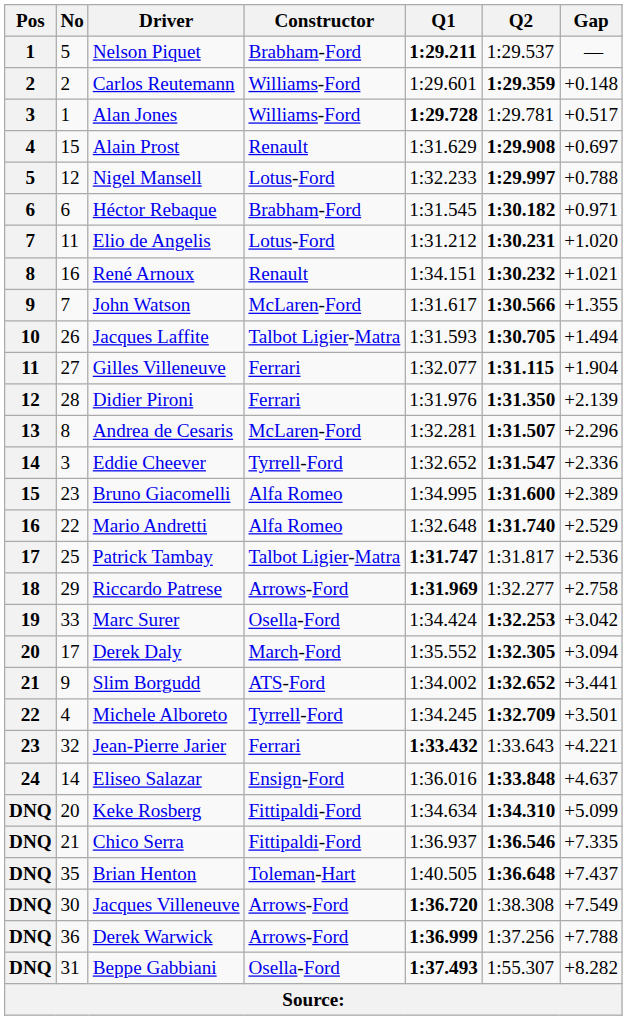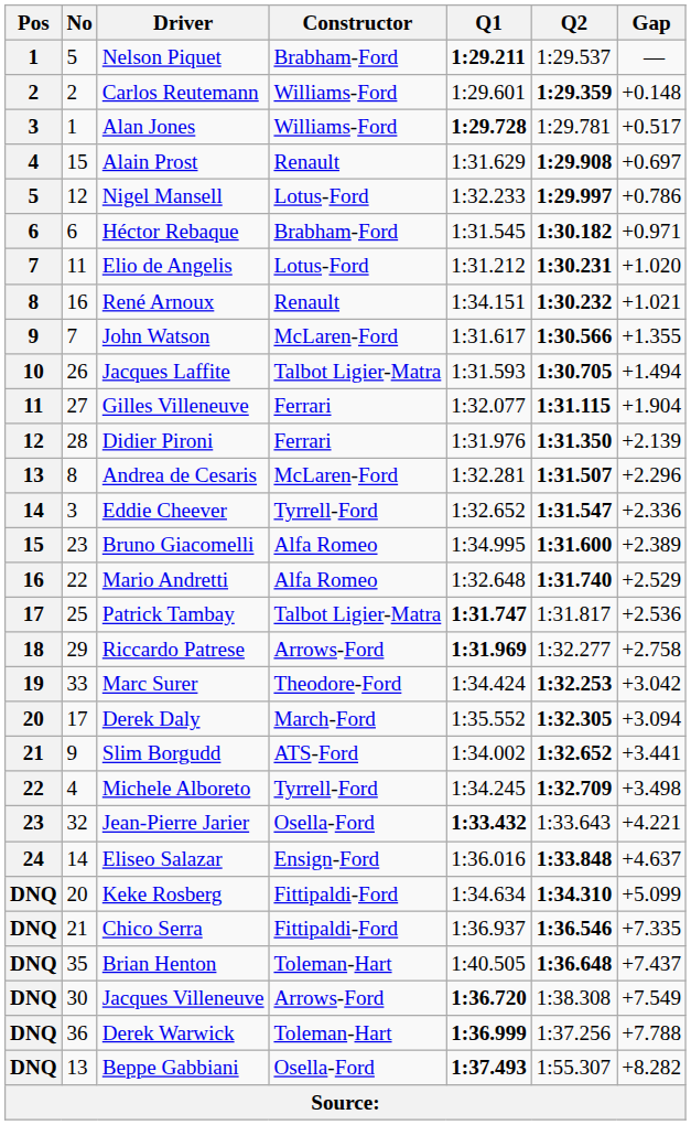 <table class="wikitable sortable" style="font-size: 95%;">
 <tr>
 <th>Pos</th>
 <th>No</th>
 <th>Driver</th>
 <th>Constructor</th>
 <th>Q1</th>
 <th>Q2</th>
 <th>Gap</th>
 </tr>
 <tr>
 <th>1</th>
 <td>5</td>
 <td> <a href='#'>Nelson Piquet</a></td>
 <td><a href='#'>Brabham</a>-<a href='#'>Ford</a></td>
 <td><strong>1:29.211</strong></td>
 <td>1:29.537</td>
 <td style="text-align: center"> —</td>
 </tr>
 <tr>
 <th>2</th>
 <td>2</td>
 <td> <a href='#'>Carlos Reutemann</a></td>
 <td><a href='#'>Williams</a>-<a href='#'>Ford</a></td>
 <td>1:29.601</td>
 <td><strong>1:29.359</strong></td>
 <td>+0.148</td>
 </tr>
 <tr>
 <th>3</th>
 <td>1</td>
 <td> <a href='#'>Alan Jones</a></td>
 <td><a href='#'>Williams</a>-<a href='#'>Ford</a></td>
 <td><strong>1:29.728</strong></td>
 <td>1:29.781</td>
 <td>+0.517</td>
 </tr>
 <tr>
 <th>4</th>
 <td>15</td>
 <td> <a href='#'>Alain Prost</a></td>
 <td><a href='#'>Renault</a></td>
 <td>1:31.629</td>
 <td><strong>1:29.908</strong></td>
 <td>+0.697</td>
 </tr>
 <tr>
 <th>5</th>
 <td>12</td>
 <td> <a href='#'>Nigel Mansell</a></td>
 <td><a href='#'>Lotus</a>-<a href='#'>Ford</a></td>
 <td>1:32.233</td>
 <td><strong>1:29.997</strong></td>
-<td>+0.788</td>
+<td>+0.786</td>
 </tr>
 <tr>
 <th>6</th>
 <td>6</td>
 <td> <a href='#'>Héctor Rebaque</a></td>
 <td><a href='#'>Brabham</a>-<a href='#'>Ford</a></td>
 <td>1:31.545</td>
 <td><strong>1:30.182</strong></td>
 <td>+0.971</td>
 </tr>
 <tr>
 <th>7</th>
 <td>11</td>
 <td> <a href='#'>Elio de Angelis</a></td>
 <td><a href='#'>Lotus</a>-<a href='#'>Ford</a></td>
 <td>1:31.212</td>
 <td><strong>1:30.231</strong></td>
 <td>+1.020</td>
 </tr>
 <tr>
 <th>8</th>
 <td>16</td>
 <td> <a href='#'>René Arnoux</a></td>
 <td><a href='#'>Renault</a></td>
 <td>1:34.151</td>
 <td><strong>1:30.232</strong></td>
 <td>+1.021</td>
 </tr>
 <tr>
 <th>9</th>
 <td>7</td>
 <td> <a href='#'>John Watson</a></td>
 <td><a href='#'>McLaren</a>-<a href='#'>Ford</a></td>
 <td>1:31.617</td>
 <td><strong>1:30.566</strong></td>
 <td>+1.355</td>
 </tr>
 <tr>
 <th>10</th>
 <td>26</td>
 <td> <a href='#'>Jacques Laffite</a></td>
 <td><a href='#'>Talbot Ligier</a>-<a href='#'>Matra</a></td>
 <td>1:31.593</td>
 <td><strong>1:30.705</strong></td>
 <td>+1.494</td>
 </tr>
 <tr>
 <th>11</th>
 <td>27</td>
 <td> <a href='#'>Gilles Villeneuve</a></td>
 <td><a href='#'>Ferrari</a></td>
 <td>1:32.077</td>
 <td><strong>1:31.115</strong></td>
 <td>+1.904</td>
 </tr>
 <tr>
 <th>12</th>
 <td>28</td>
 <td> <a href='#'>Didier Pironi</a></td>
 <td><a href='#'>Ferrari</a></td>
 <td>1:31.976</td>
 <td><strong>1:31.350</strong></td>
 <td>+2.139</td>
 </tr>
 <tr>
 <th>13</th>
 <td>8</td>
 <td> <a href='#'>Andrea de Cesaris</a></td>
 <td><a href='#'>McLaren</a>-<a href='#'>Ford</a></td>
 <td>1:32.281</td>
 <td><strong>1:31.507</strong></td>
 <td>+2.296</td>
 </tr>
 <tr>
 <th>14</th>
 <td>3</td>
 <td> <a href='#'>Eddie Cheever</a></td>
 <td><a href='#'>Tyrrell</a>-<a href='#'>Ford</a></td>
 <td>1:32.652</td>
 <td><strong>1:31.547</strong></td>
 <td>+2.336</td>
 </tr>
 <tr>
 <th>15</th>
 <td>23</td>
 <td> <a href='#'>Bruno Giacomelli</a></td>
 <td><a href='#'>Alfa Romeo</a></td>
 <td>1:34.995</td>
 <td><strong>1:31.600</strong></td>
 <td>+2.389</td>
 </tr>
 <tr>
 <th>16</th>
 <td>22</td>
 <td> <a href='#'>Mario Andretti</a></td>
 <td><a href='#'>Alfa Romeo</a></td>
 <td>1:32.648</td>
 <td><strong>1:31.740</strong></td>
 <td>+2.529</td>
 </tr>
 <tr>
 <th>17</th>
 <td>25</td>
 <td> <a href='#'>Patrick Tambay</a></td>
 <td><a href='#'>Talbot Ligier</a>-<a href='#'>Matra</a></td>
 <td><strong>1:31.747</strong></td>
 <td>1:31.817</td>
 <td>+2.536</td>
 </tr>
 <tr>
 <th>18</th>
 <td>29</td>
 <td> <a href='#'>Riccardo Patrese</a></td>
 <td><a href='#'>Arrows</a>-<a href='#'>Ford</a></td>
 <td><strong>1:31.969</strong></td>
 <td>1:32.277</td>
 <td>+2.758</td>
 </tr>
 <tr>
 <th>19</th>
 <td>33</td>
 <td> <a href='#'>Marc Surer</a></td>
-<td><a href='#'>Osella</a>-<a href='#'>Ford</a></td>
+<td><a href='#'>Theodore</a>-<a href='#'>Ford</a></td>
 <td>1:34.424</td>
 <td><strong>1:32.253</strong></td>
 <td>+3.042</td>
 </tr>
 <tr>
 <th>20</th>
 <td>17</td>
 <td> <a href='#'>Derek Daly</a></td>
 <td><a href='#'>March</a>-<a href='#'>Ford</a></td>
 <td>1:35.552</td>
 <td><strong>1:32.305</strong></td>
 <td>+3.094</td>
 </tr>
 <tr>
 <th>21</th>
 <td>9</td>
 <td> <a href='#'>Slim Borgudd</a></td>
 <td><a href='#'>ATS</a>-<a href='#'>Ford</a></td>
 <td>1:34.002</td>
 <td><strong>1:32.652</strong></td>
 <td>+3.441</td>
 </tr>
 <tr>
 <th>22</th>
 <td>4</td>
 <td> <a href='#'>Michele Alboreto</a></td>
 <td><a href='#'>Tyrrell</a>-<a href='#'>Ford</a></td>
 <td>1:34.245</td>
 <td><strong>1:32.709</strong></td>
-<td>+3.501</td>
+<td>+3.498</td>
 </tr>
 <tr>
 <th>23</th>
 <td>32</td>
 <td> <a href='#'>Jean-Pierre Jarier</a></td>
-<td><a href='#'>Ferrari</a></td>
+<td><a href='#'>Osella</a>-<a href='#'>Ford</a></td>
 <td><strong>1:33.432</strong></td>
 <td>1:33.643</td>
 <td>+4.221</td>
 </tr>
 <tr>
 <th>24</th>
 <td>14</td>
 <td> <a href='#'>Eliseo Salazar</a></td>
 <td><a href='#'>Ensign</a>-<a href='#'>Ford</a></td>
 <td>1:36.016</td>
 <td><strong>1:33.848</strong></td>
 <td>+4.637</td>
 </tr>
 <tr>
 <th>DNQ</th>
 <td>20</td>
 <td> <a href='#'>Keke Rosberg</a></td>
 <td><a href='#'>Fittipaldi</a>-<a href='#'>Ford</a></td>
 <td>1:34.634</td>
 <td><strong>1:34.310</strong></td>
 <td>+5.099</td>
 </tr>
 <tr>
 <th>DNQ</th>
 <td>21</td>
 <td> <a href='#'>Chico Serra</a></td>
 <td><a href='#'>Fittipaldi</a>-<a href='#'>Ford</a></td>
 <td>1:36.937</td>
 <td><strong>1:36.546</strong></td>
 <td>+7.335</td>
 </tr>
 <tr>
 <th>DNQ</th>
 <td>35</td>
 <td> <a href='#'>Brian Henton</a></td>
 <td><a href='#'>Toleman</a>-<a href='#'>Hart</a></td>
 <td>1:40.505</td>
 <td><strong>1:36.648</strong></td>
 <td>+7.437</td>
 </tr>
 <tr>
 <th>DNQ</th>
 <td>30</td>
 <td> <a href='#'>Jacques Villeneuve</a></td>
 <td><a href='#'>Arrows</a>-<a href='#'>Ford</a></td>
 <td><strong>1:36.720</strong></td>
 <td>1:38.308</td>
 <td>+7.549</td>
 </tr>
 <tr>
 <th>DNQ</th>
 <td>36</td>
 <td> <a href='#'>Derek Warwick</a></td>
-<td><a href='#'>Arrows</a>-<a href='#'>Ford</a></td>
+<td><a href='#'>Toleman</a>-<a href='#'>Hart</a></td>
 <td><strong>1:36.999</strong></td>
 <td>1:37.256</td>
 <td>+7.788</td>
 </tr>
 <tr>
 <th>DNQ</th>
-<td>31</td>
+<td>13</td>
 <td> <a href='#'>Beppe Gabbiani</a></td>
 <td><a href='#'>Osella</a>-<a href='#'>Ford</a></td>
 <td><strong>1:37.493</strong></td>
 <td>1:55.307</td>
 <td>+8.282</td>
 </tr>
 <tr>
 <th colspan="7" style="text-align: center">Source: </th>
 </tr>
 </table>
